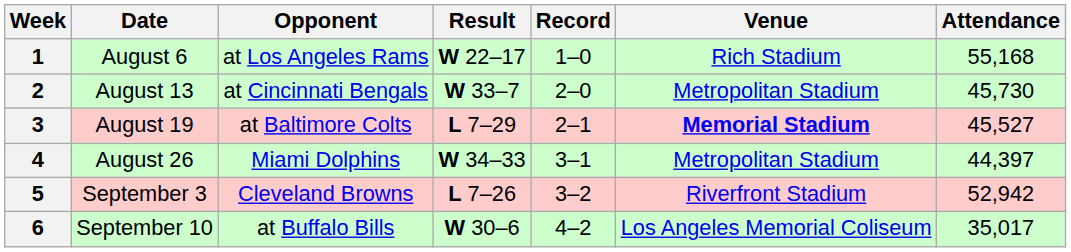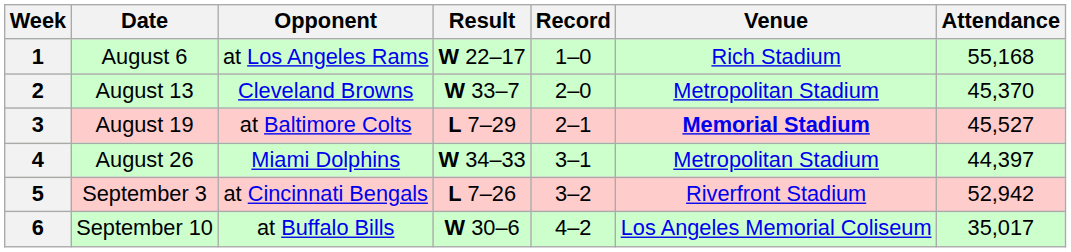 <table class="wikitable" style="text-align:center">
 <tr>
 <th>Week</th>
 <th>Date</th>
 <th>Opponent</th>
 <th>Result</th>
 <th>Record</th>
 <th>Venue</th>
 <th>Attendance</th>
 </tr>
 <tr style="background:#cfc">
 <th>1</th>
 <td>August 6</td>
 <td>at <a href='#'>Los Angeles Rams</a></td>
 <td><strong>W</strong> 22–17</td>
 <td>1–0</td>
 <td><a href='#'>Rich Stadium</a></td>
 <td>55,168</td>
 </tr>
 <tr style="background:#cfc">
 <th>2</th>
 <td>August 13</td>
-<td>at <a href='#'>Cincinnati Bengals</a></td>
+<td><a href='#'>Cleveland Browns</a></td>
 <td><strong>W</strong> 33–7</td>
 <td>2–0</td>
 <td><a href='#'>Metropolitan Stadium</a></td>
-<td>45,730</td>
+<td>45,370</td>
 </tr>
 <tr style="background:#fcc">
 <th>3</th>
 <td>August 19</td>
 <td>at <a href='#'>Baltimore Colts</a></td>
 <td><strong>L</strong> 7–29</td>
 <td>2–1</td>
 <td><strong><a href='#'>Memorial Stadium</a></strong></td>
 <td>45,527</td>
 </tr>
 <tr style="background:#cfc">
 <th>4</th>
 <td>August 26</td>
 <td><a href='#'>Miami Dolphins</a></td>
 <td><strong>W</strong> 34–33</td>
 <td>3–1</td>
 <td><a href='#'>Metropolitan Stadium</a></td>
 <td>44,397</td>
 </tr>
 <tr style="background:#fcc">
 <th>5</th>
 <td>September 3</td>
-<td><a href='#'>Cleveland Browns</a></td>
+<td>at <a href='#'>Cincinnati Bengals</a></td>
 <td><strong>L</strong> 7–26</td>
 <td>3–2</td>
 <td><a href='#'>Riverfront Stadium</a></td>
 <td>52,942</td>
 </tr>
 <tr style="background:#cfc">
 <th>6</th>
 <td>September 10</td>
 <td>at <a href='#'>Buffalo Bills</a></td>
 <td><strong>W</strong> 30–6</td>
 <td>4–2</td>
 <td><a href='#'>Los Angeles Memorial Coliseum</a></td>
 <td>35,017</td>
 </tr>
 </table>
